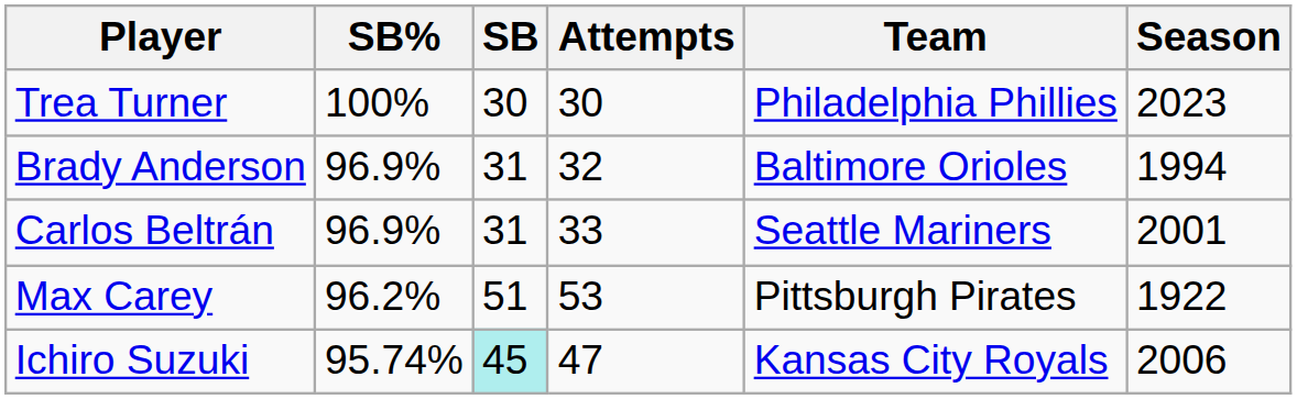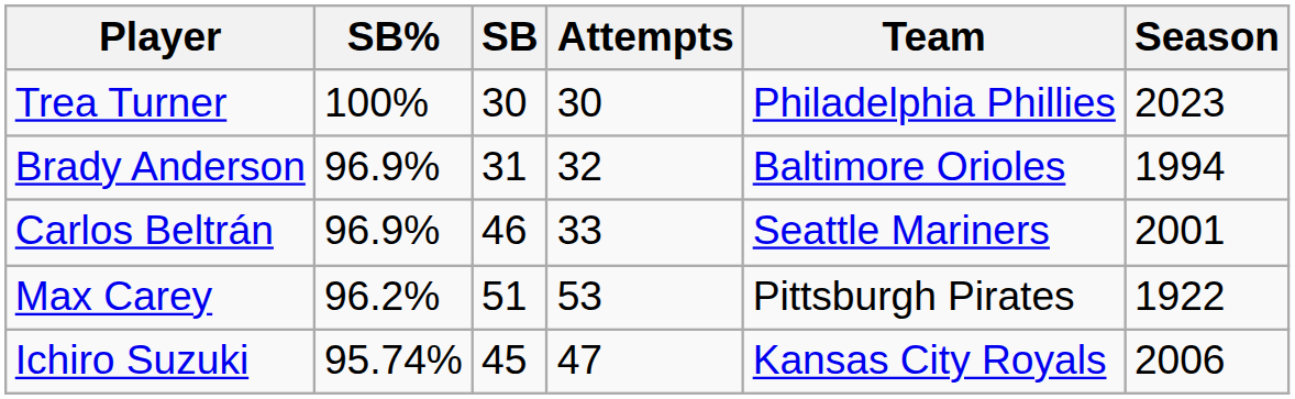 <table class="wikitable">
 <tr>
 <th>Player</th>
 <th>SB%</th>
 <th>SB</th>
 <th>Attempts</th>
 <th>Team</th>
 <th>Season</th>
 </tr>
 <tr>
 <td><a href='#'>Trea Turner</a></td>
 <td>100%</td>
 <td>30</td>
 <td>30</td>
 <td><a href='#'>Philadelphia Phillies</a></td>
 <td>2023</td>
 </tr>
 <tr>
 <td><a href='#'>Brady Anderson</a></td>
 <td>96.9%</td>
 <td>31</td>
 <td>32</td>
 <td><a href='#'>Baltimore Orioles</a></td>
 <td>1994</td>
 </tr>
 <tr>
 <td><a href='#'>Carlos Beltrán</a></td>
 <td>96.9%</td>
-<td>31</td>
+<td>46</td>
 <td>33</td>
 <td><a href='#'>Seattle Mariners</a></td>
 <td>2001</td>
 </tr>
 <tr>
 <td><a href='#'>Max Carey</a></td>
 <td>96.2%</td>
 <td>51</td>
 <td>53</td>
 <td>Pittsburgh Pirates</td>
 <td>1922</td>
 </tr>
 <tr>
 <td><a href='#'>Ichiro Suzuki</a></td>
 <td>95.74%</td>
-<td style="background: paleturquoise;">45</td>
+<td>45</td>
 <td>47</td>
 <td><a href='#'>Kansas City Royals</a></td>
 <td>2006</td>
 </tr>
 </table>
